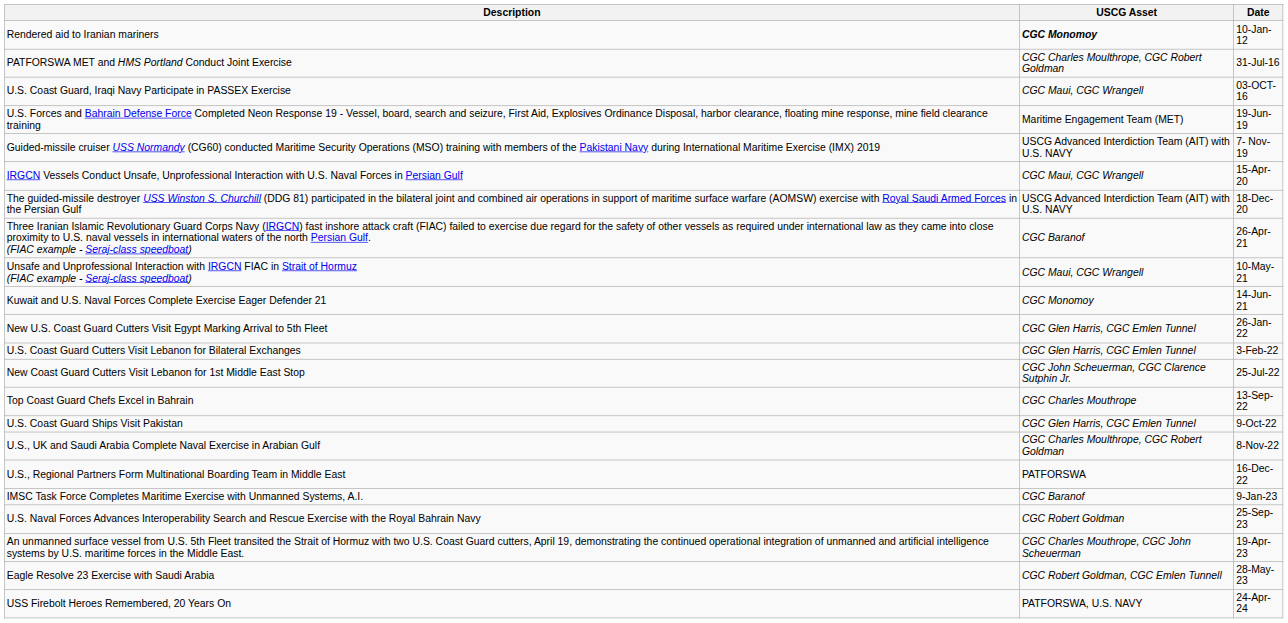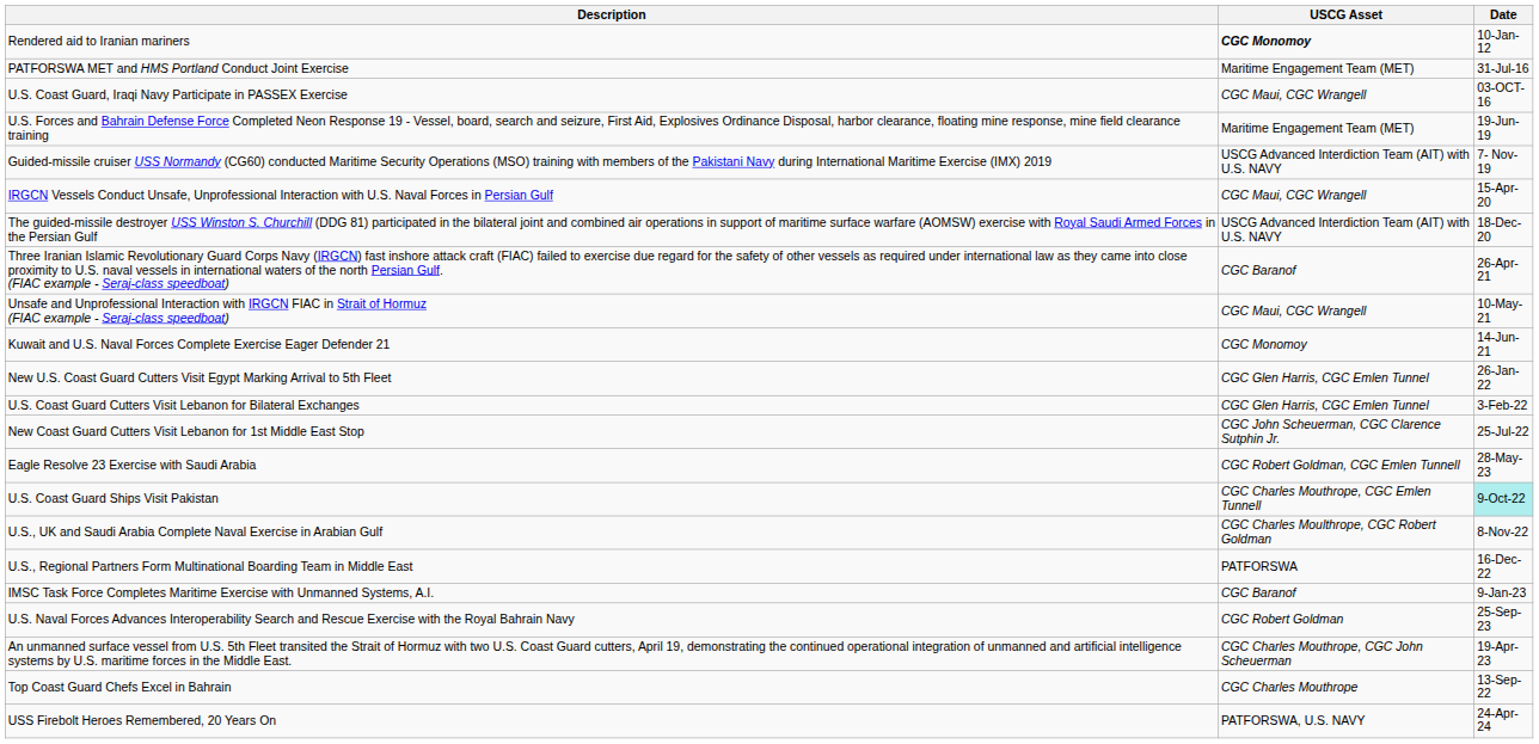 <table class="wikitable sortable">
 <tr>
 <th><strong>Description</strong></th>
 <th><strong>USCG Asset</strong></th>
 <th><strong>Date</strong></th>
 </tr>
 <tr>
 <td>Rendered aid to Iranian mariners </td>
 <td><strong><em>CGC Monomoy</em></strong></td>
 <td>10-Jan-12</td>
 </tr>
 <tr>
 <td>PATFORSWA MET and <em>HMS Portland</em> Conduct Joint Exercise </td>
-<td><em>CGC Charles Moulthrope, CGC Robert Goldman</em></td>
+<td>Maritime Engagement Team (MET)</td>
 <td>31-Jul-16</td>
 </tr>
 <tr>
 <td>U.S. Coast Guard, Iraqi Navy Participate in PASSEX Exercise </td>
 <td><em>CGC Maui, CGC Wrangell</em></td>
 <td>03-OCT-16</td>
 </tr>
 <tr>
 <td>U.S. Forces and <a href='#'>Bahrain Defense Force</a> Completed Neon Response 19 - Vessel, board, search and seizure, First Aid, Explosives Ordinance Disposal, harbor  clearance, floating mine response, mine field clearance training </td>
 <td>Maritime Engagement Team (MET)</td>
 <td>19-Jun-19</td>
 </tr>
 <tr>
 <td>Guided-missile cruiser <em><a href='#'>USS Normandy</a></em> (CG60) conducted Maritime Security Operations (MSO) training with members of the <a href='#'>Pakistani Navy</a> during International Maritime Exercise (IMX) 2019</td>
 <td>USCG Advanced Interdiction Team (AIT) with U.S. NAVY</td>
 <td>7- Nov-19</td>
 </tr>
 <tr>
 <td><a href='#'>IRGCN</a> Vessels Conduct Unsafe, Unprofessional Interaction with U.S. Naval Forces in <a href='#'>Persian Gulf</a></td>
 <td><em>CGC Maui, CGC Wrangell</em></td>
 <td>15-Apr-20</td>
 </tr>
 <tr>
 <td>The guided-missile destroyer <em><a href='#'>USS Winston S. Churchill</a></em> (DDG 81) participated in  the bilateral joint and combined air operations in support of maritime surface warfare (AOMSW) exercise with <a href='#'>Royal Saudi Armed Forces</a> in the Persian Gulf </td>
 <td>USCG Advanced Interdiction Team (AIT) with U.S. NAVY</td>
 <td>18-Dec-20</td>
 </tr>
 <tr>
 <td>Three Iranian Islamic Revolutionary Guard Corps Navy (<a href='#'>IRGCN</a>) fast inshore attack craft (FIAC) failed to exercise due regard for the safety of other vessels as required under international law as they came into close proximity to U.S.  naval vessels in international waters of the north <a href='#'>Persian Gulf</a>.<br><em>(FIAC example - <a href='#'>Seraj-class speedboat</a>)</em></td>
 <td><em>CGC Baranof</em></td>
 <td>26-Apr-21</td>
 </tr>
 <tr>
 <td>Unsafe and Unprofessional Interaction with <a href='#'>IRGCN</a> FIAC in <a href='#'>Strait of Hormuz</a><br><em>(FIAC example - <a href='#'>Seraj-class speedboat</a>)</em></td>
 <td><em>CGC Maui, CGC Wrangell</em></td>
 <td>10-May-21</td>
 </tr>
 <tr>
 <td>Kuwait and U.S. Naval Forces Complete Exercise Eager Defender 21 </td>
 <td><em>CGC Monomoy</em></td>
 <td>14-Jun-21</td>
 </tr>
 <tr>
 <td>New U.S. Coast Guard Cutters Visit Egypt Marking Arrival to 5th Fleet </td>
 <td><em>CGC Glen Harris, CGC Emlen Tunnel</em></td>
 <td>26-Jan-22</td>
 </tr>
 <tr>
 <td>U.S. Coast Guard Cutters Visit Lebanon for Bilateral Exchanges </td>
 <td><em>CGC Glen Harris, CGC Emlen Tunnel</em></td>
 <td>3-Feb-22</td>
 </tr>
 <tr>
 <td>New Coast Guard Cutters Visit Lebanon for 1st Middle East Stop </td>
 <td><em>CGC John Scheuerman, CGC Clarence Sutphin Jr.</em></td>
 <td>25-Jul-22</td>
 </tr>
 <tr>
-<td>Top Coast Guard Chefs Excel in Bahrain </td>
-<td><em>CGC Charles Mouthrope</em></td>
-<td>13-Sep-22</td>
+<td>Eagle Resolve 23 Exercise with Saudi Arabia </td>
+<td><em>CGC Robert Goldman, CGC Emlen Tunnell</em></td>
+<td>28-May-23</td>
 </tr>
 <tr>
 <td>U.S. Coast Guard Ships Visit Pakistan </td>
-<td><em>CGC Glen Harris, CGC Emlen Tunnel</em></td>
-<td>9-Oct-22</td>
+<td><em>CGC Charles Mouthrope, CGC Emlen Tunnell</em></td>
+<td style="background: paleturquoise;">9-Oct-22</td>
 </tr>
 <tr>
 <td>U.S., UK and Saudi Arabia Complete Naval Exercise in Arabian Gulf </td>
 <td><em>CGC Charles Moulthrope, CGC Robert Goldman</em></td>
 <td>8-Nov-22</td>
 </tr>
 <tr>
 <td>U.S., Regional Partners Form Multinational Boarding Team in Middle East </td>
 <td>PATFORSWA</td>
 <td>16-Dec-22</td>
 </tr>
 <tr>
 <td>IMSC Task Force Completes Maritime Exercise with Unmanned Systems, A.I.</td>
 <td><em>CGC Baranof</em></td>
 <td>9-Jan-23</td>
 </tr>
 <tr>
 <td>U.S. Naval Forces Advances Interoperability Search and Rescue Exercise with the Royal Bahrain Navy </td>
 <td><em>CGC Robert Goldman</em></td>
 <td>25-Sep-23</td>
 </tr>
 <tr>
 <td>An unmanned surface vessel from U.S. 5th Fleet transited the Strait of Hormuz with two U.S. Coast Guard cutters, April 19, demonstrating the continued operational integration of unmanned and artificial intelligence systems by U.S. maritime forces in the Middle East.</td>
 <td><em>CGC Charles Mouthrope, CGC John Scheuerman</em></td>
 <td>19-Apr-23</td>
 </tr>
 <tr>
-<td>Eagle Resolve 23 Exercise with Saudi Arabia </td>
-<td><em>CGC Robert Goldman, CGC Emlen Tunnell</em></td>
-<td>28-May-23</td>
+<td>Top Coast Guard Chefs Excel in Bahrain </td>
+<td><em>CGC Charles Mouthrope</em></td>
+<td>13-Sep-22</td>
 </tr>
 <tr>
 <td>USS Firebolt Heroes Remembered, 20 Years On</td>
 <td>PATFORSWA, U.S. NAVY</td>
 <td>24-Apr-24</td>
 </tr>
 </table>
